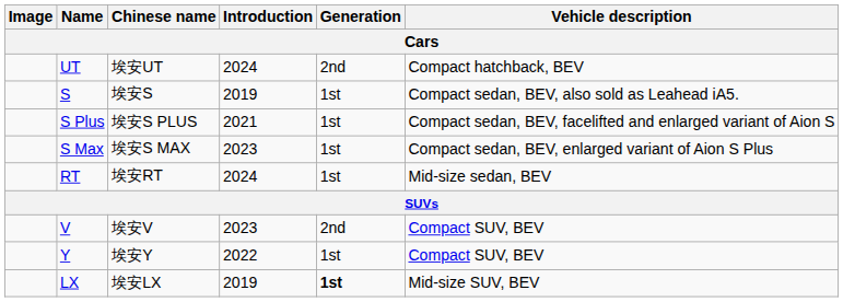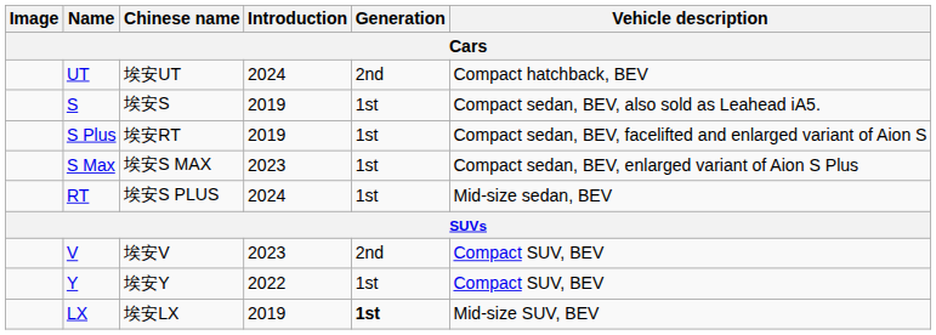 <table class="wikitable">
 <tr>
 <th>Image</th>
 <th>Name</th>
 <th>Chinese name</th>
 <th>Introduction</th>
 <th>Generation</th>
 <th>Vehicle description</th>
 </tr>
 <tr>
 <th colspan="6">Cars</th>
 </tr>
 <tr>
 <td></td>
 <td><a href='#'>UT</a></td>
 <td>埃安UT</td>
 <td>2024</td>
 <td>2nd</td>
 <td>Compact hatchback, BEV</td>
 </tr>
 <tr>
 <td></td>
 <td><a href='#'>S</a></td>
 <td>埃安S</td>
 <td>2019</td>
 <td>1st</td>
 <td>Compact sedan, BEV, also sold as Leahead iA5.</td>
 </tr>
 <tr>
 <td></td>
 <td><a href='#'>S Plus</a></td>
-<td>埃安S PLUS</td>
-<td>2021</td>
+<td>埃安RT</td>
+<td>2019</td>
 <td>1st</td>
 <td>Compact sedan, BEV, facelifted and enlarged variant of Aion S</td>
 </tr>
 <tr>
 <td></td>
 <td><a href='#'>S Max</a></td>
 <td>埃安S MAX</td>
 <td>2023</td>
 <td>1st</td>
 <td>Compact sedan, BEV, enlarged variant of Aion S Plus</td>
 </tr>
 <tr>
 <td></td>
 <td><a href='#'>RT</a></td>
-<td>埃安RT</td>
+<td>埃安S PLUS</td>
 <td>2024</td>
 <td>1st</td>
 <td>Mid-size sedan, BEV</td>
 </tr>
 <tr>
 <th colspan="6"><a href='#'><small>SUVs</small></a></th>
 </tr>
 <tr>
 <td></td>
 <td><a href='#'>V</a></td>
 <td>埃安V</td>
 <td>2023</td>
 <td>2nd</td>
 <td><a href='#'>Compact</a> SUV, BEV</td>
 </tr>
 <tr>
 <td></td>
 <td><a href='#'>Y</a></td>
 <td>埃安Y</td>
 <td>2022</td>
 <td>1st</td>
 <td><a href='#'>Compact</a> SUV, BEV</td>
 </tr>
 <tr>
 <td></td>
 <td><a href='#'>LX</a></td>
 <td>埃安LX</td>
 <td>2019</td>
 <td><strong>1st</strong></td>
 <td [Mid-size SUV>Mid-size SUV, BEV</td>
 </tr>
 </table>
